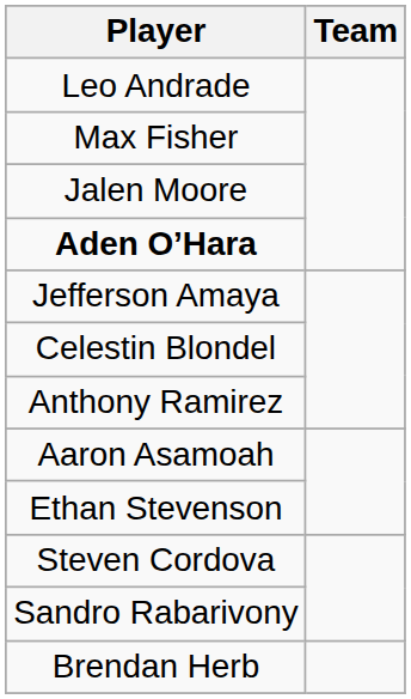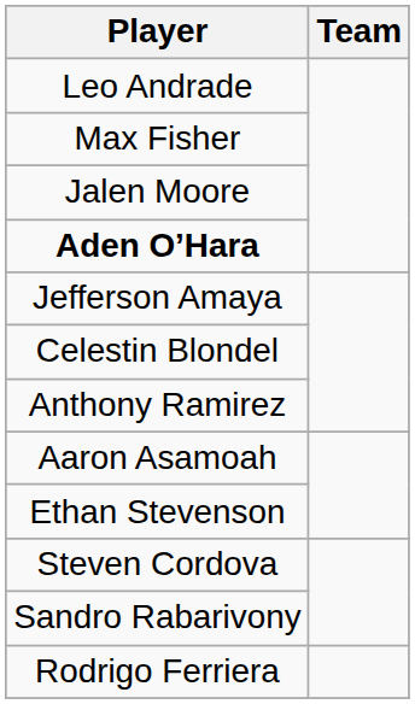 <table class="wikitable" style="text-align:center">
 <tr>
 <th>Player</th>
 <th>Team</th>
 </tr>
 <tr>
 <td>Leo Andrade</td>
 <td rowspan=4></td>
 </tr>
 <tr>
 <td>Max Fisher</td>
 </tr>
 <tr>
 <td>Jalen Moore</td>
 </tr>
 <tr>
 <td><strong>Aden O’Hara</strong></td>
 </tr>
 <tr>
 <td>Jefferson Amaya</td>
 <td rowspan=3></td>
 </tr>
 <tr>
 <td>Celestin Blondel</td>
 </tr>
 <tr>
 <td>Anthony Ramirez</td>
 </tr>
 <tr>
 <td>Aaron Asamoah</td>
 <td rowspan=2></td>
 </tr>
 <tr>
 <td>Ethan Stevenson</td>
 </tr>
 <tr>
 <td>Steven Cordova</td>
 <td rowspan=2></td>
 </tr>
 <tr>
 <td>Sandro Rabarivony</td>
 </tr>
 <tr>
-<td>Brendan Herb</td>
+<td>Rodrigo Ferriera</td>
 <td></td>
 </tr>
 </table>
